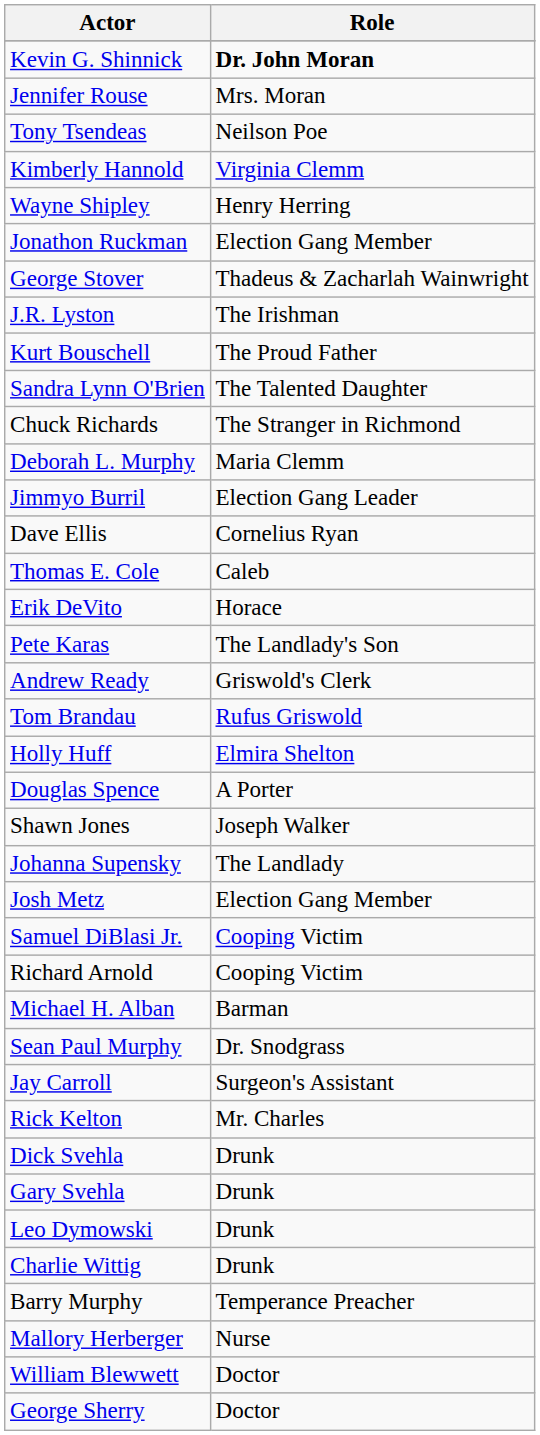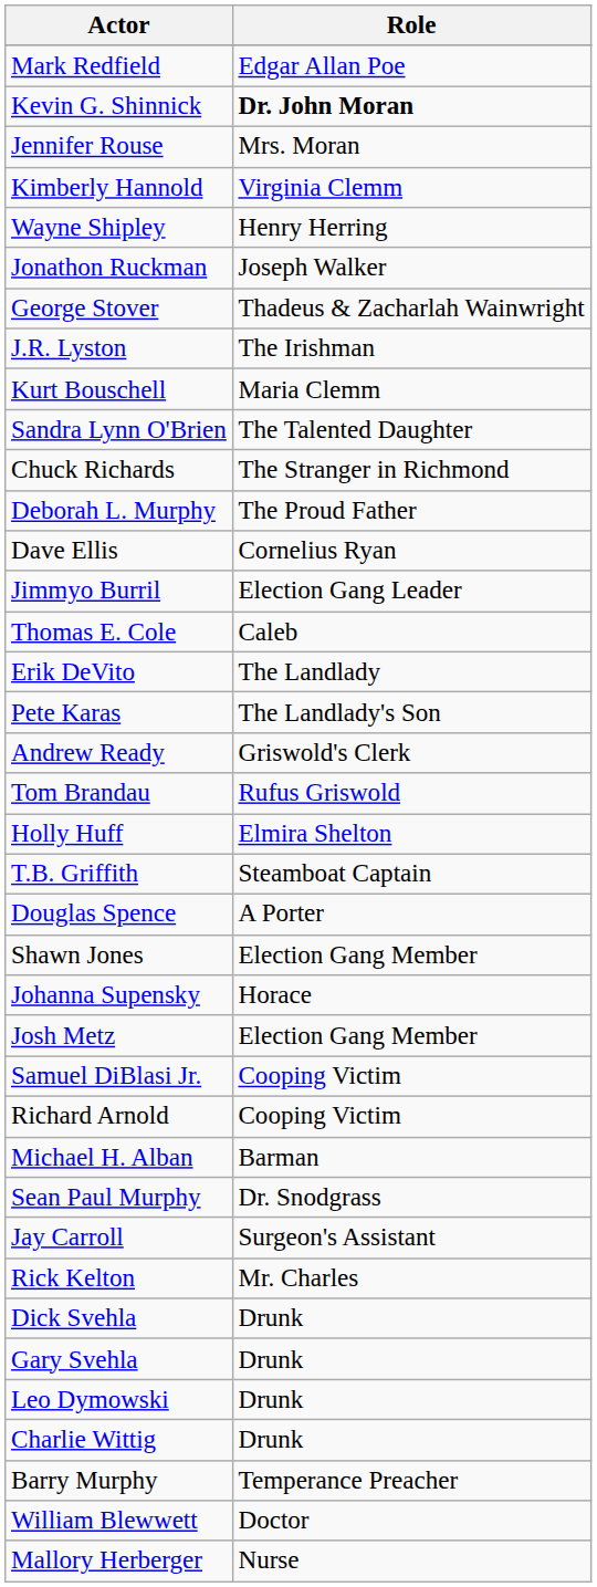 <table class="wikitable">
 <tr>
 <th>Actor</th>
 <th>Role</th>
 </tr>
 <tr>
 </tr>
 <tr>
+<td><a href='#'>Mark Redfield</a></td>
+<td><a href='#'>Edgar Allan Poe</a></td>
+</tr>
+<tr>
 <td><a href='#'>Kevin G. Shinnick</a></td>
 <td><strong>Dr. John Moran</strong></td>
 </tr>
 <tr>
 <td><a href='#'>Jennifer Rouse</a></td>
 <td>Mrs. Moran</td>
-</tr>
-<tr>
-<td><a href='#'>Tony Tsendeas</a></td>
-<td>Neilson Poe</td>
 </tr>
 <tr>
 <td><a href='#'>Kimberly Hannold</a></td>
 <td><a href='#'>Virginia Clemm</a></td>
 </tr>
 <tr>
 <td><a href='#'>Wayne Shipley</a></td>
 <td>Henry Herring</td>
 </tr>
 <tr>
 <td><a href='#'>Jonathon Ruckman</a></td>
-<td>Election Gang Member</td>
+<td>Joseph Walker</td>
 </tr>
 <tr>
 <td><a href='#'>George Stover</a></td>
 <td>Thadeus & Zacharlah Wainwright</td>
 </tr>
 <tr>
 <td><a href='#'>J.R. Lyston</a></td>
 <td>The Irishman</td>
 </tr>
 <tr>
 <td><a href='#'>Kurt Bouschell</a></td>
-<td>The Proud Father</td>
+<td>Maria Clemm</td>
 </tr>
 <tr>
 <td><a href='#'>Sandra Lynn O'Brien</a></td>
 <td>The Talented Daughter</td>
 </tr>
 <tr>
 <td>Chuck Richards</td>
 <td>The Stranger in Richmond</td>
 </tr>
 <tr>
 <td><a href='#'>Deborah L. Murphy</a></td>
-<td>Maria Clemm</td>
+<td>The Proud Father</td>
+</tr>
+<tr>
+<td>Dave Ellis</td>
+<td>Cornelius Ryan</td>
 </tr>
 <tr>
 <td><a href='#'>Jimmyo Burril</a></td>
 <td>Election Gang Leader</td>
-</tr>
-<tr>
-<td>Dave Ellis</td>
-<td>Cornelius Ryan</td>
 </tr>
 <tr>
 <td><a href='#'>Thomas E. Cole</a></td>
 <td>Caleb</td>
 </tr>
 <tr>
 <td><a href='#'>Erik DeVito</a></td>
-<td>Horace</td>
+<td>The Landlady</td>
 </tr>
 <tr>
 <td><a href='#'>Pete Karas</a></td>
 <td>The Landlady's Son</td>
 </tr>
 <tr>
 <td><a href='#'>Andrew Ready</a></td>
 <td>Griswold's Clerk</td>
 </tr>
 <tr>
 <td><a href='#'>Tom Brandau</a></td>
 <td><a href='#'>Rufus Griswold</a></td>
 </tr>
 <tr>
 <td><a href='#'>Holly Huff</a></td>
 <td><a href='#'>Elmira Shelton</a></td>
 </tr>
 <tr>
+<td><a href='#'>T.B. Griffith</a></td>
+<td>Steamboat Captain</td>
+</tr>
+<tr>
 <td><a href='#'>Douglas Spence</a></td>
 <td>A Porter</td>
 </tr>
 <tr>
 <td>Shawn Jones</td>
-<td>Joseph Walker</td>
+<td>Election Gang Member</td>
 </tr>
 <tr>
 <td><a href='#'>Johanna Supensky</a></td>
-<td>The Landlady</td>
+<td>Horace</td>
 </tr>
 <tr>
 <td><a href='#'>Josh Metz</a></td>
 <td>Election Gang Member</td>
 </tr>
 <tr>
 <td><a href='#'>Samuel DiBlasi Jr.</a></td>
 <td><a href='#'>Cooping</a> Victim</td>
 </tr>
 <tr>
 <td>Richard Arnold</td>
 <td>Cooping Victim</td>
 </tr>
 <tr>
 <td><a href='#'>Michael H. Alban</a></td>
 <td>Barman</td>
 </tr>
 <tr>
 <td><a href='#'>Sean Paul Murphy</a></td>
 <td>Dr. Snodgrass</td>
 </tr>
 <tr>
 <td><a href='#'>Jay Carroll</a></td>
 <td>Surgeon's Assistant</td>
 </tr>
 <tr>
 <td><a href='#'>Rick Kelton</a></td>
 <td>Mr. Charles</td>
 </tr>
 <tr>
 <td><a href='#'>Dick Svehla</a></td>
 <td>Drunk</td>
 </tr>
 <tr>
 <td><a href='#'>Gary Svehla</a></td>
 <td>Drunk</td>
 </tr>
 <tr>
 <td><a href='#'>Leo Dymowski</a></td>
 <td>Drunk</td>
 </tr>
 <tr>
 <td><a href='#'>Charlie Wittig</a></td>
 <td>Drunk</td>
 </tr>
 <tr>
 <td>Barry Murphy</td>
 <td>Temperance Preacher</td>
 </tr>
 <tr>
-<td><a href='#'>Mallory Herberger</a></td>
-<td>Nurse</td>
-</tr>
-<tr>
 <td><a href='#'>William Blewwett</a></td>
 <td>Doctor</td>
 </tr>
 <tr>
-<td><a href='#'>George Sherry</a></td>
-<td>Doctor</td>
+<td><a href='#'>Mallory Herberger</a></td>
+<td>Nurse</td>
 </tr>
 </table>
